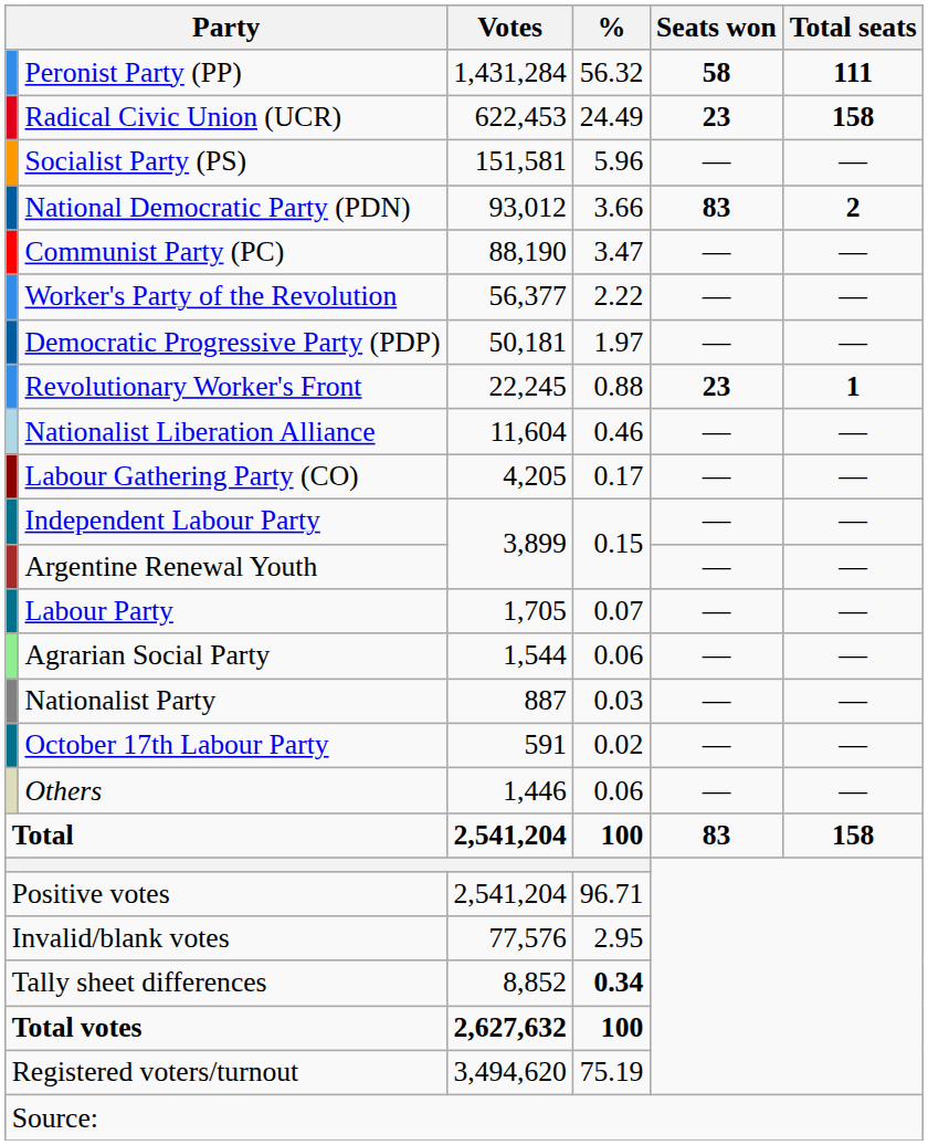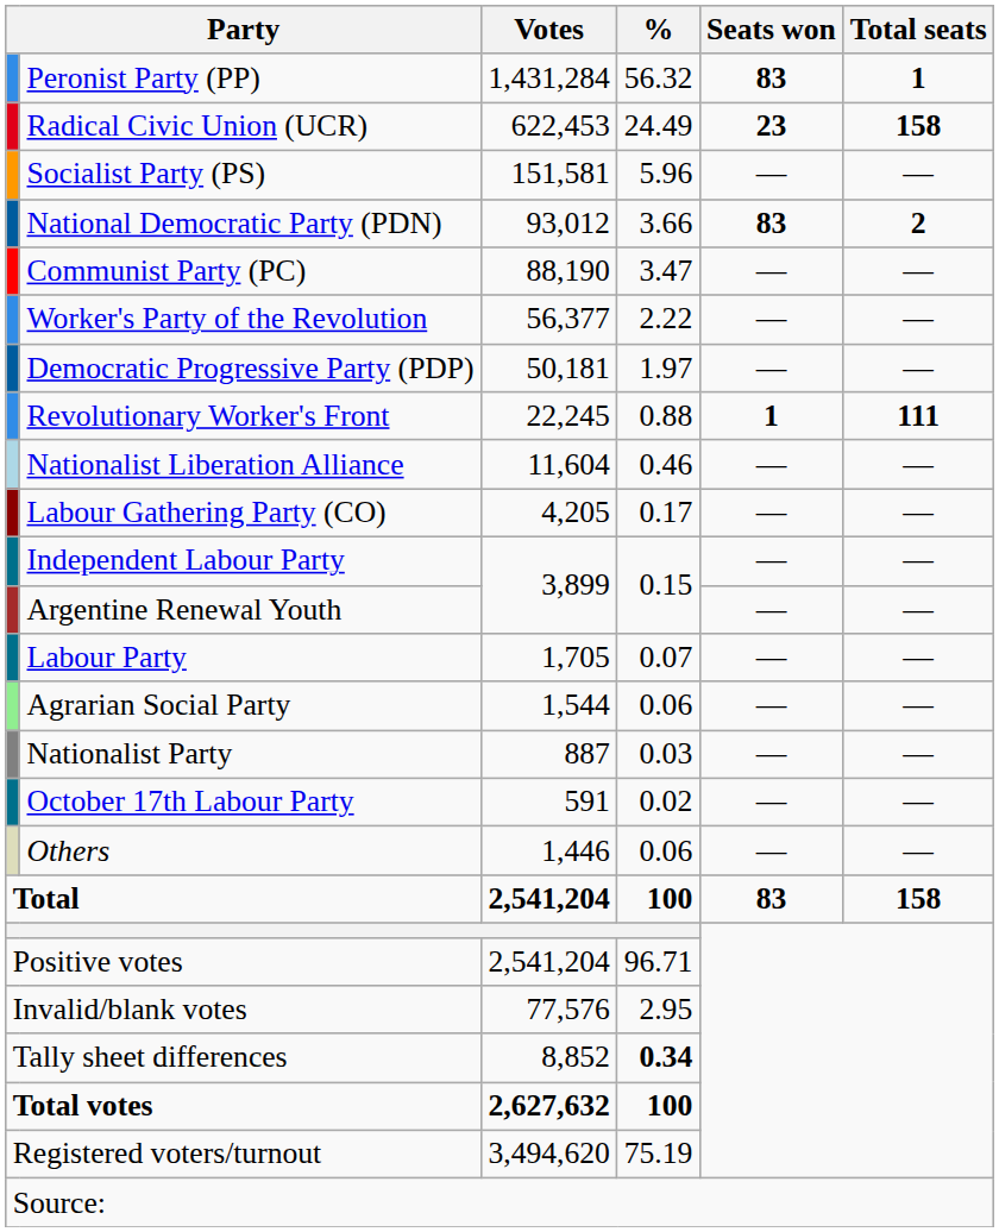 <table class="wikitable" style="text-align:right;">
 <tr>
 <th colspan=2>Party</th>
 <th>Votes</th>
 <th>%</th>
 <th>Seats won</th>
 <th>Total seats</th>
 </tr>
 <tr>
 <td bgcolor=#318CE7></td>
 <td align=left><a href='#'>Peronist Party</a> (PP)</td>
 <td>1,431,284</td>
 <td>56.32</td>
-<td align=center><strong>58</strong></td>
-<td align=center><strong>111</strong></td>
+<td align=center><strong>83</strong></td>
+<td align=center><strong>1</strong></td>
 </tr>
 <tr>
 <td bgcolor=#E10019></td>
 <td align=left><a href='#'>Radical Civic Union</a> (UCR)</td>
 <td>622,453</td>
 <td>24.49</td>
 <td align=center><strong>23</strong></td>
 <td align=center><strong>158</strong></td>
 </tr>
 <tr>
 <td bgcolor=#FF9900></td>
 <td align=left><a href='#'>Socialist Party</a> (PS)</td>
 <td>151,581</td>
 <td>5.96</td>
 <td align=center>—</td>
 <td align=center>—</td>
 </tr>
 <tr>
 <td bgcolor=#005C9E></td>
 <td align=left><a href='#'>National Democratic Party</a> (PDN)</td>
 <td>93,012</td>
 <td>3.66</td>
 <td align=center><strong>83</strong></td>
 <td align=center><strong>2</strong></td>
 </tr>
 <tr>
 <td bgcolor=red></td>
 <td align=left><a href='#'>Communist Party</a> (PC)</td>
 <td>88,190</td>
 <td>3.47</td>
 <td align=center>—</td>
 <td align=center>—</td>
 </tr>
 <tr>
 <td bgcolor=#318CE7></td>
 <td align=left><a href='#'>Worker's Party of the Revolution</a></td>
 <td>56,377</td>
 <td>2.22</td>
 <td align=center>—</td>
 <td align=center>—</td>
 </tr>
 <tr>
 <td bgcolor=#005C9E></td>
 <td align=left><a href='#'>Democratic Progressive Party</a> (PDP)</td>
 <td>50,181</td>
 <td>1.97</td>
 <td align=center>—</td>
 <td align=center>—</td>
 </tr>
 <tr>
 <td bgcolor=#318CE7></td>
 <td align=left><a href='#'>Revolutionary Worker's Front</a></td>
 <td>22,245</td>
 <td>0.88</td>
-<td align=center><strong>23</strong></td>
 <td align=center><strong>1</strong></td>
+<td align=center><strong>111</strong></td>
 </tr>
 <tr>
 <td bgcolor=lightblue></td>
 <td align=left><a href='#'>Nationalist Liberation Alliance</a></td>
 <td>11,604</td>
 <td>0.46</td>
 <td align=center>—</td>
 <td align=center>—</td>
 </tr>
 <tr>
 <td bgcolor=darkred></td>
 <td align=left><a href='#'>Labour Gathering Party</a> (CO)</td>
 <td>4,205</td>
 <td>0.17</td>
 <td align=center>—</td>
 <td align=center>—</td>
 </tr>
 <tr>
 <td bgcolor=#00708B></td>
 <td align=left><a href='#'>Independent Labour Party</a></td>
 <td rowspan=2>3,899</td>
 <td rowspan=2>0.15</td>
 <td align=center>—</td>
 <td align=center>—</td>
 </tr>
 <tr>
 <td bgcolor=#A52A2A></td>
 <td align=left>Argentine Renewal Youth</td>
 <td align=center>—</td>
 <td align=center>—</td>
 </tr>
 <tr>
 <td bgcolor=#00708B></td>
 <td align=left><a href='#'>Labour Party</a></td>
 <td>1,705</td>
 <td>0.07</td>
 <td align=center>—</td>
 <td align=center>—</td>
 </tr>
 <tr>
 <td bgcolor=lightgreen></td>
 <td align=left>Agrarian Social Party</td>
 <td>1,544</td>
 <td>0.06</td>
 <td align=center>—</td>
 <td align=center>—</td>
 </tr>
 <tr>
 <td bgcolor=grey></td>
 <td align=left>Nationalist Party</td>
 <td>887</td>
 <td>0.03</td>
 <td align=center>—</td>
 <td align=center>—</td>
 </tr>
 <tr>
 <td bgcolor=#00708B></td>
 <td align=left><a href='#'>October 17th Labour Party</a></td>
 <td>591</td>
 <td>0.02</td>
 <td align=center>—</td>
 <td align=center>—</td>
 </tr>
 <tr>
 <td bgcolor=#DDDDBB></td>
 <td align=left><em>Others</em></td>
 <td>1,446</td>
 <td>0.06</td>
 <td align=center>—</td>
 <td align=center>—</td>
 </tr>
 <tr style="font-weight:bold">
 <td colspan=2 align=left>Total</td>
 <td>2,541,204</td>
 <td>100</td>
 <td align=center><strong>83</strong></td>
 <td align=center><strong>158</strong></td>
 </tr>
 <tr>
 <th colspan=4></th>
 <td rowspan=6 colspan=2></td>
 </tr>
 <tr>
 <td align=left colspan=2>Positive votes</td>
 <td>2,541,204</td>
 <td>96.71</td>
 </tr>
 <tr>
 <td align=left colspan=2>Invalid/blank votes</td>
 <td>77,576</td>
 <td>2.95</td>
 </tr>
 <tr>
 <td align=left colspan=2>Tally sheet differences</td>
 <td>8,852</td>
 <td><strong>0.34</strong></td>
 </tr>
 <tr style="font-weight:bold">
 <td align=left colspan=2>Total votes</td>
 <td>2,627,632</td>
 <td>100</td>
 </tr>
 <tr>
 <td align=left colspan=2>Registered voters/turnout</td>
 <td>3,494,620</td>
 <td>75.19</td>
 </tr>
 <tr>
 <td colspan=9 align=left>Source:</td>
 </tr>
 </table>
